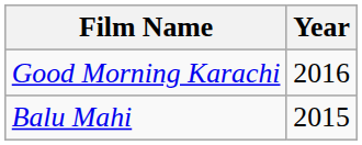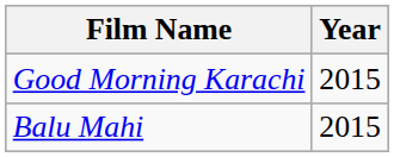 <table class="wikitable sortable">
 <tr>
 <th><strong>Film Name</strong></th>
 <th><strong>Year</strong></th>
 </tr>
 <tr>
 <td><em><a href='#'>Good Morning Karachi</a></em></td>
-<td>2016</td>
+<td>2015</td>
 </tr>
 <tr>
 <td><em><a href='#'>Balu Mahi</a></em></td>
 <td>2015</td>
 </tr>
 </table>
